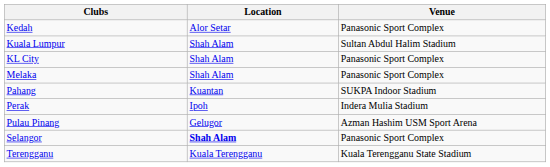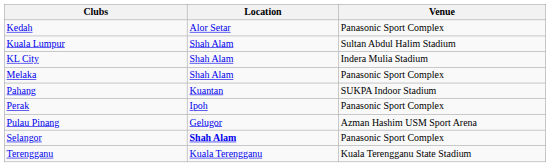 <table class="wikitable sortable">
 <tr>
 <th style="width:23%">Clubs</th>
 <th style="width:19%">Location</th>
 <th style="width:26%">Venue</th>
 </tr>
 <tr>
 <td><a href='#'>Kedah</a></td>
 <td><a href='#'>Alor Setar</a></td>
 <td>Panasonic Sport Complex</td>
 </tr>
 <tr>
 <td><a href='#'>Kuala Lumpur</a></td>
 <td><a href='#'>Shah Alam</a></td>
 <td>Sultan Abdul Halim Stadium</td>
 </tr>
 <tr>
 <td><a href='#'>KL City</a></td>
 <td><a href='#'>Shah Alam</a></td>
-<td>Panasonic Sport Complex</td>
+<td>Indera Mulia Stadium</td>
 </tr>
 <tr>
 <td><a href='#'>Melaka</a></td>
 <td><a href='#'>Shah Alam</a></td>
 <td>Panasonic Sport Complex</td>
 </tr>
 <tr>
 <td><a href='#'>Pahang</a></td>
 <td><a href='#'>Kuantan</a></td>
 <td>SUKPA Indoor Stadium</td>
 </tr>
 <tr>
 <td><a href='#'>Perak</a></td>
 <td><a href='#'>Ipoh</a></td>
-<td>Indera Mulia Stadium</td>
+<td>Panasonic Sport Complex</td>
 </tr>
 <tr>
 <td><a href='#'>Pulau Pinang</a></td>
 <td><a href='#'>Gelugor</a></td>
 <td>Azman Hashim USM Sport Arena</td>
 </tr>
 <tr>
 <td><a href='#'>Selangor</a></td>
 <td><strong><a href='#'>Shah Alam</a></strong></td>
 <td>Panasonic Sport Complex</td>
 </tr>
 <tr>
 <td><a href='#'>Terengganu</a></td>
 <td><a href='#'>Kuala Terengganu</a></td>
 <td>Kuala Terengganu State Stadium</td>
 </tr>
 </table>
